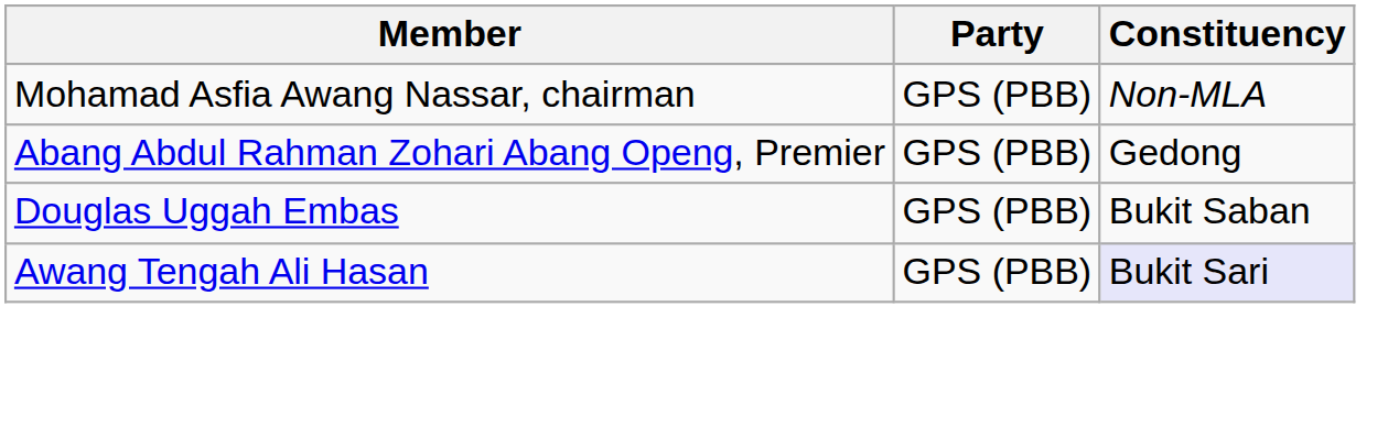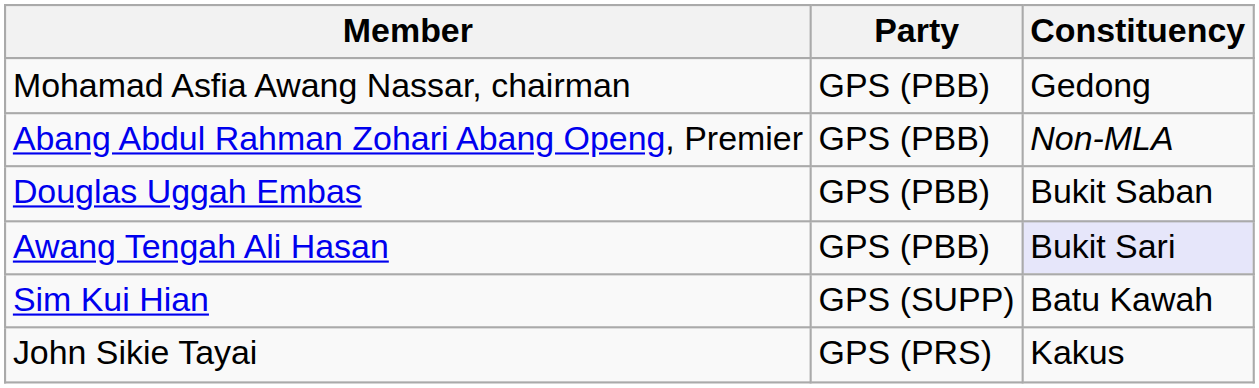 <table class="wikitable">
 <tr>
 <th><strong>Member</strong></th>
 <th><strong>Party</strong></th>
 <th><strong>Constituency</strong></th>
 </tr>
 <tr>
 <td>Mohamad Asfia Awang Nassar, chairman</td>
 <td>GPS (PBB)</td>
-<td><em>Non-MLA</em></td>
+<td>Gedong</td>
 </tr>
 <tr>
 <td><a href='#'>Abang Abdul Rahman Zohari Abang Openg</a>, Premier</td>
 <td>GPS (PBB)</td>
-<td>Gedong</td>
+<td><em>Non-MLA</em></td>
 </tr>
 <tr>
 <td><a href='#'>Douglas Uggah Embas</a></td>
 <td>GPS (PBB)</td>
 <td>Bukit Saban</td>
 </tr>
 <tr>
 <td><a href='#'>Awang Tengah Ali Hasan</a></td>
 <td>GPS (PBB)</td>
 <td style="background: lavender;">Bukit Sari</td>
 </tr>
+<tr>
+<td><a href='#'>Sim Kui Hian</a></td>
+<td>GPS (SUPP)</td>
+<td>Batu Kawah</td>
+</tr>
+<tr>
+<td>John Sikie Tayai</td>
+<td>GPS (PRS)</td>
+<td>Kakus</td>
+</tr>
 </table>
